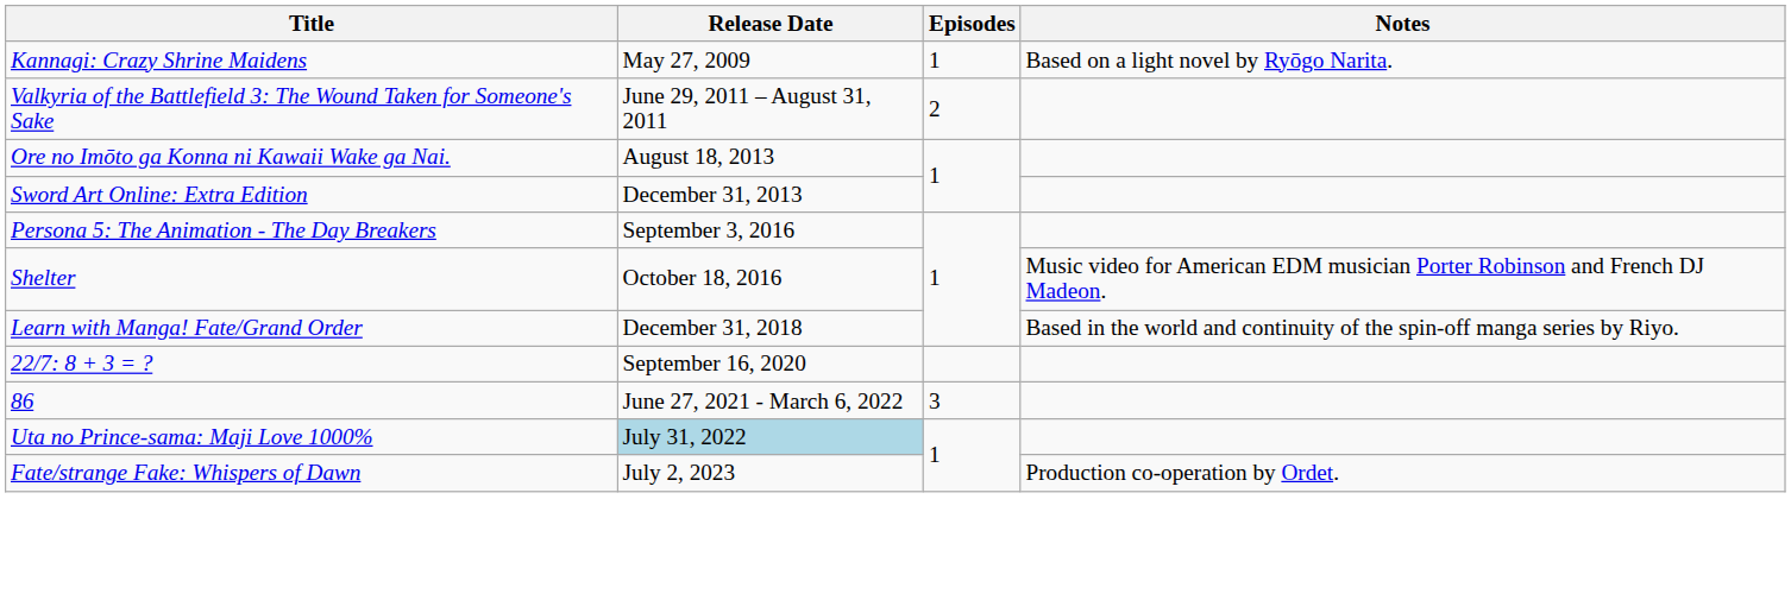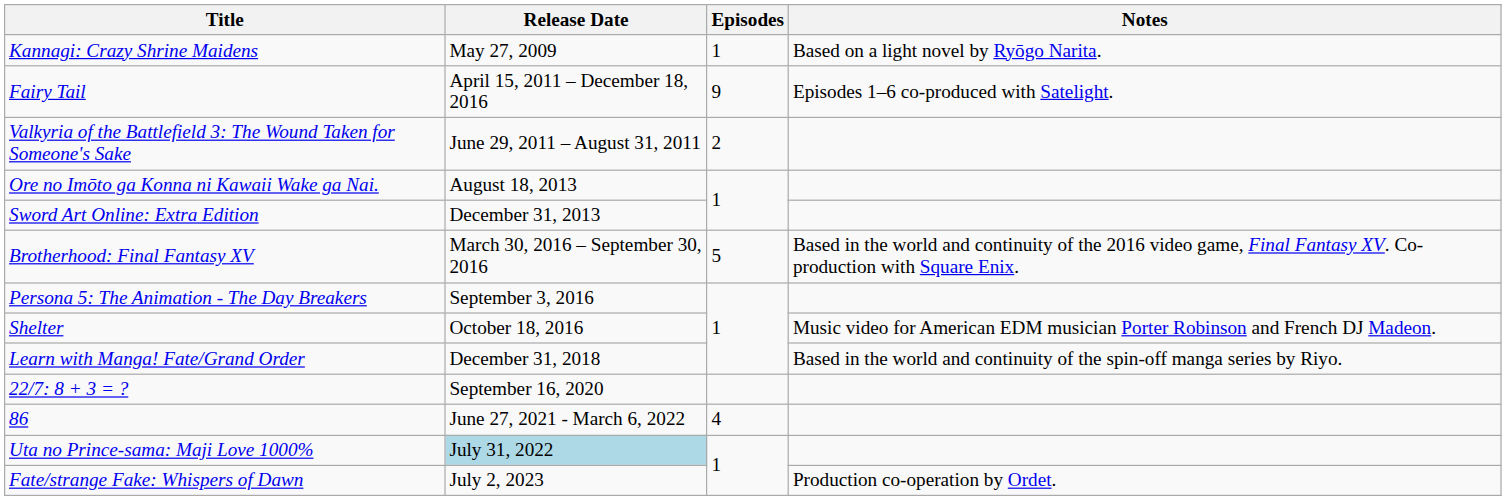 <table class="wikitable sortable">
 <tr>
 <th>Title</th>
 <th>Release Date</th>
 <th>Episodes</th>
 <th>Notes</th>
 </tr>
 <tr>
 <td><em><a href='#'>Kannagi: Crazy Shrine Maidens</a></em></td>
 <td>May 27, 2009</td>
 <td>1</td>
 <td>Based on a light novel by <a href='#'>Ryōgo Narita</a>.</td>
+</tr>
+<tr>
+<td><em><a href='#'>Fairy Tail</a></em></td>
+<td>April 15, 2011 – December 18, 2016</td>
+<td>9</td>
+<td>Episodes 1–6 co-produced with <a href='#'>Satelight</a>.</td>
 </tr>
 <tr>
 <td><em><a href='#'>Valkyria of the Battlefield 3: The Wound Taken for Someone's Sake</a></em></td>
 <td>June 29, 2011 – August 31, 2011</td>
 <td>2</td>
 <td></td>
 </tr>
 <tr>
 <td><em><a href='#'>Ore no Imōto ga Konna ni Kawaii Wake ga Nai.</a></em></td>
 <td>August 18, 2013</td>
 <td rowspan="2">1</td>
 <td></td>
 </tr>
 <tr>
 <td><em><a href='#'>Sword Art Online: Extra Edition</a></em></td>
 <td>December 31, 2013</td>
 <td></td>
+</tr>
+<tr>
+<td><em><a href='#'>Brotherhood: Final Fantasy XV</a></em></td>
+<td>March 30, 2016 – September 30, 2016</td>
+<td>5</td>
+<td>Based in the world and continuity of the 2016 video game, <em><a href='#'>Final Fantasy XV</a></em>. Co-production with <a href='#'>Square Enix</a>.</td>
 </tr>
 <tr>
 <td><em><a href='#'>Persona 5: The Animation - The Day Breakers</a></em></td>
 <td>September 3, 2016</td>
 <td rowspan="3">1</td>
 <td></td>
 </tr>
 <tr>
 <td><em><a href='#'>Shelter</a></em></td>
 <td>October 18, 2016</td>
 <td>Music video for American EDM musician <a href='#'>Porter Robinson</a> and French DJ <a href='#'>Madeon</a>.</td>
 </tr>
 <tr>
 <td><em><a href='#'>Learn with Manga! Fate/Grand Order</a></em></td>
 <td>December 31, 2018</td>
 <td>Based in the world and continuity of the spin-off manga series by Riyo.</td>
 </tr>
 <tr>
 <td><em><a href='#'>22/7: 8 + 3 = ?</a></em></td>
 <td>September 16, 2020</td>
 <td></td>
 </tr>
 <tr>
 <td><em><a href='#'>86</a></em></td>
 <td>June 27, 2021 - March 6, 2022</td>
-<td>3</td>
+<td>4</td>
 <td></td>
 </tr>
 <tr>
 <td><em><a href='#'>Uta no Prince-sama: Maji Love 1000%</a></em></td>
 <td style="background: lightblue;">July 31, 2022</td>
 <td rowspan="3">1</td>
 <td></td>
 </tr>
 <tr>
 <td><em><a href='#'>Fate/strange Fake: Whispers of Dawn</a></em></td>
 <td>July 2, 2023</td>
 <td>Production co-operation by <a href='#'>Ordet</a>.</td>
 </tr>
 </table>
